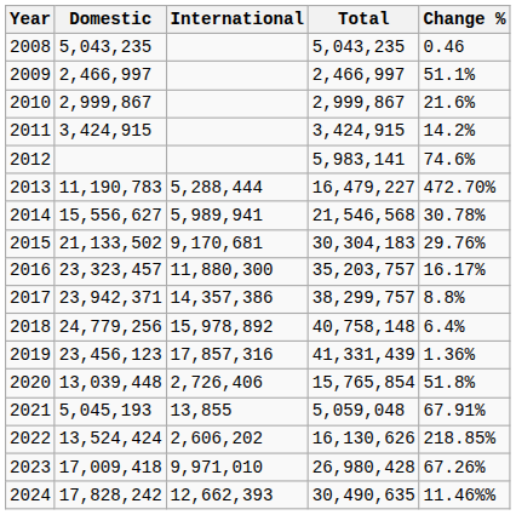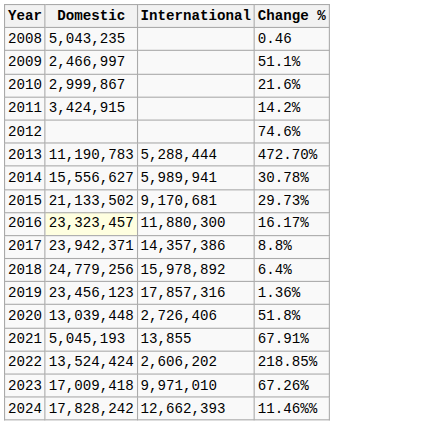 <table class="wikitable">
 <tr>
 <th>Year</th>
 <th>Domestic</th>
 <th>International</th>
-<th>Total</th>
 <th>Change %</th>
 </tr>
 <tr>
 <td>2008</td>
 <td>5,043,235</td>
 <td></td>
-<td>5,043,235</td>
 <td> 0.46</td>
 </tr>
 <tr>
 <td>2009</td>
 <td>2,466,997</td>
 <td></td>
-<td>2,466,997</td>
 <td> 51.1%</td>
 </tr>
 <tr>
 <td>2010</td>
 <td>2,999,867</td>
 <td></td>
-<td>2,999,867</td>
 <td> 21.6%</td>
 </tr>
 <tr>
 <td>2011</td>
 <td>3,424,915</td>
 <td></td>
-<td>3,424,915</td>
 <td> 14.2%</td>
 </tr>
 <tr>
 <td>2012</td>
 <td></td>
 <td></td>
-<td>5,983,141</td>
 <td> 74.6%</td>
 </tr>
 <tr>
 <td>2013</td>
 <td>11,190,783</td>
 <td>5,288,444</td>
-<td>16,479,227</td>
 <td> 472.70%</td>
 </tr>
 <tr>
 <td>2014</td>
 <td>15,556,627</td>
 <td>5,989,941</td>
-<td>21,546,568</td>
 <td> 30.78%</td>
 </tr>
 <tr>
 <td>2015</td>
 <td>21,133,502</td>
 <td>9,170,681</td>
-<td>30,304,183</td>
-<td> 29.76%</td>
+<td> 29.73%</td>
 </tr>
 <tr>
 <td>2016</td>
-<td>23,323,457</td>
+<td style="background: lightyellow;">23,323,457</td>
 <td>11,880,300</td>
-<td>35,203,757</td>
 <td> 16.17%</td>
 </tr>
 <tr>
 <td>2017</td>
 <td>23,942,371</td>
 <td>14,357,386</td>
-<td>38,299,757</td>
 <td> 8.8%</td>
 </tr>
 <tr>
 <td>2018</td>
 <td>24,779,256</td>
 <td>15,978,892</td>
-<td>40,758,148</td>
 <td> 6.4%</td>
 </tr>
 <tr>
 <td>2019</td>
 <td>23,456,123</td>
 <td>17,857,316</td>
-<td>41,331,439</td>
 <td> 1.36%</td>
 </tr>
 <tr>
 <td>2020</td>
 <td>13,039,448</td>
 <td>2,726,406</td>
-<td>15,765,854</td>
 <td> 51.8%</td>
 </tr>
 <tr>
 <td>2021</td>
 <td>5,045,193</td>
 <td>13,855</td>
-<td>5,059,048</td>
 <td> 67.91%</td>
 </tr>
 <tr>
 <td>2022</td>
 <td>13,524,424</td>
 <td>2,606,202</td>
-<td>16,130,626</td>
 <td> 218.85%</td>
 </tr>
 <tr>
 <td>2023</td>
 <td>17,009,418</td>
 <td>9,971,010</td>
-<td>26,980,428</td>
 <td> 67.26%</td>
 </tr>
 <tr>
 <td>2024</td>
 <td>17,828,242</td>
 <td>12,662,393</td>
-<td>30,490,635</td>
 <td> 11.46%%</td>
 </tr>
 </table>
